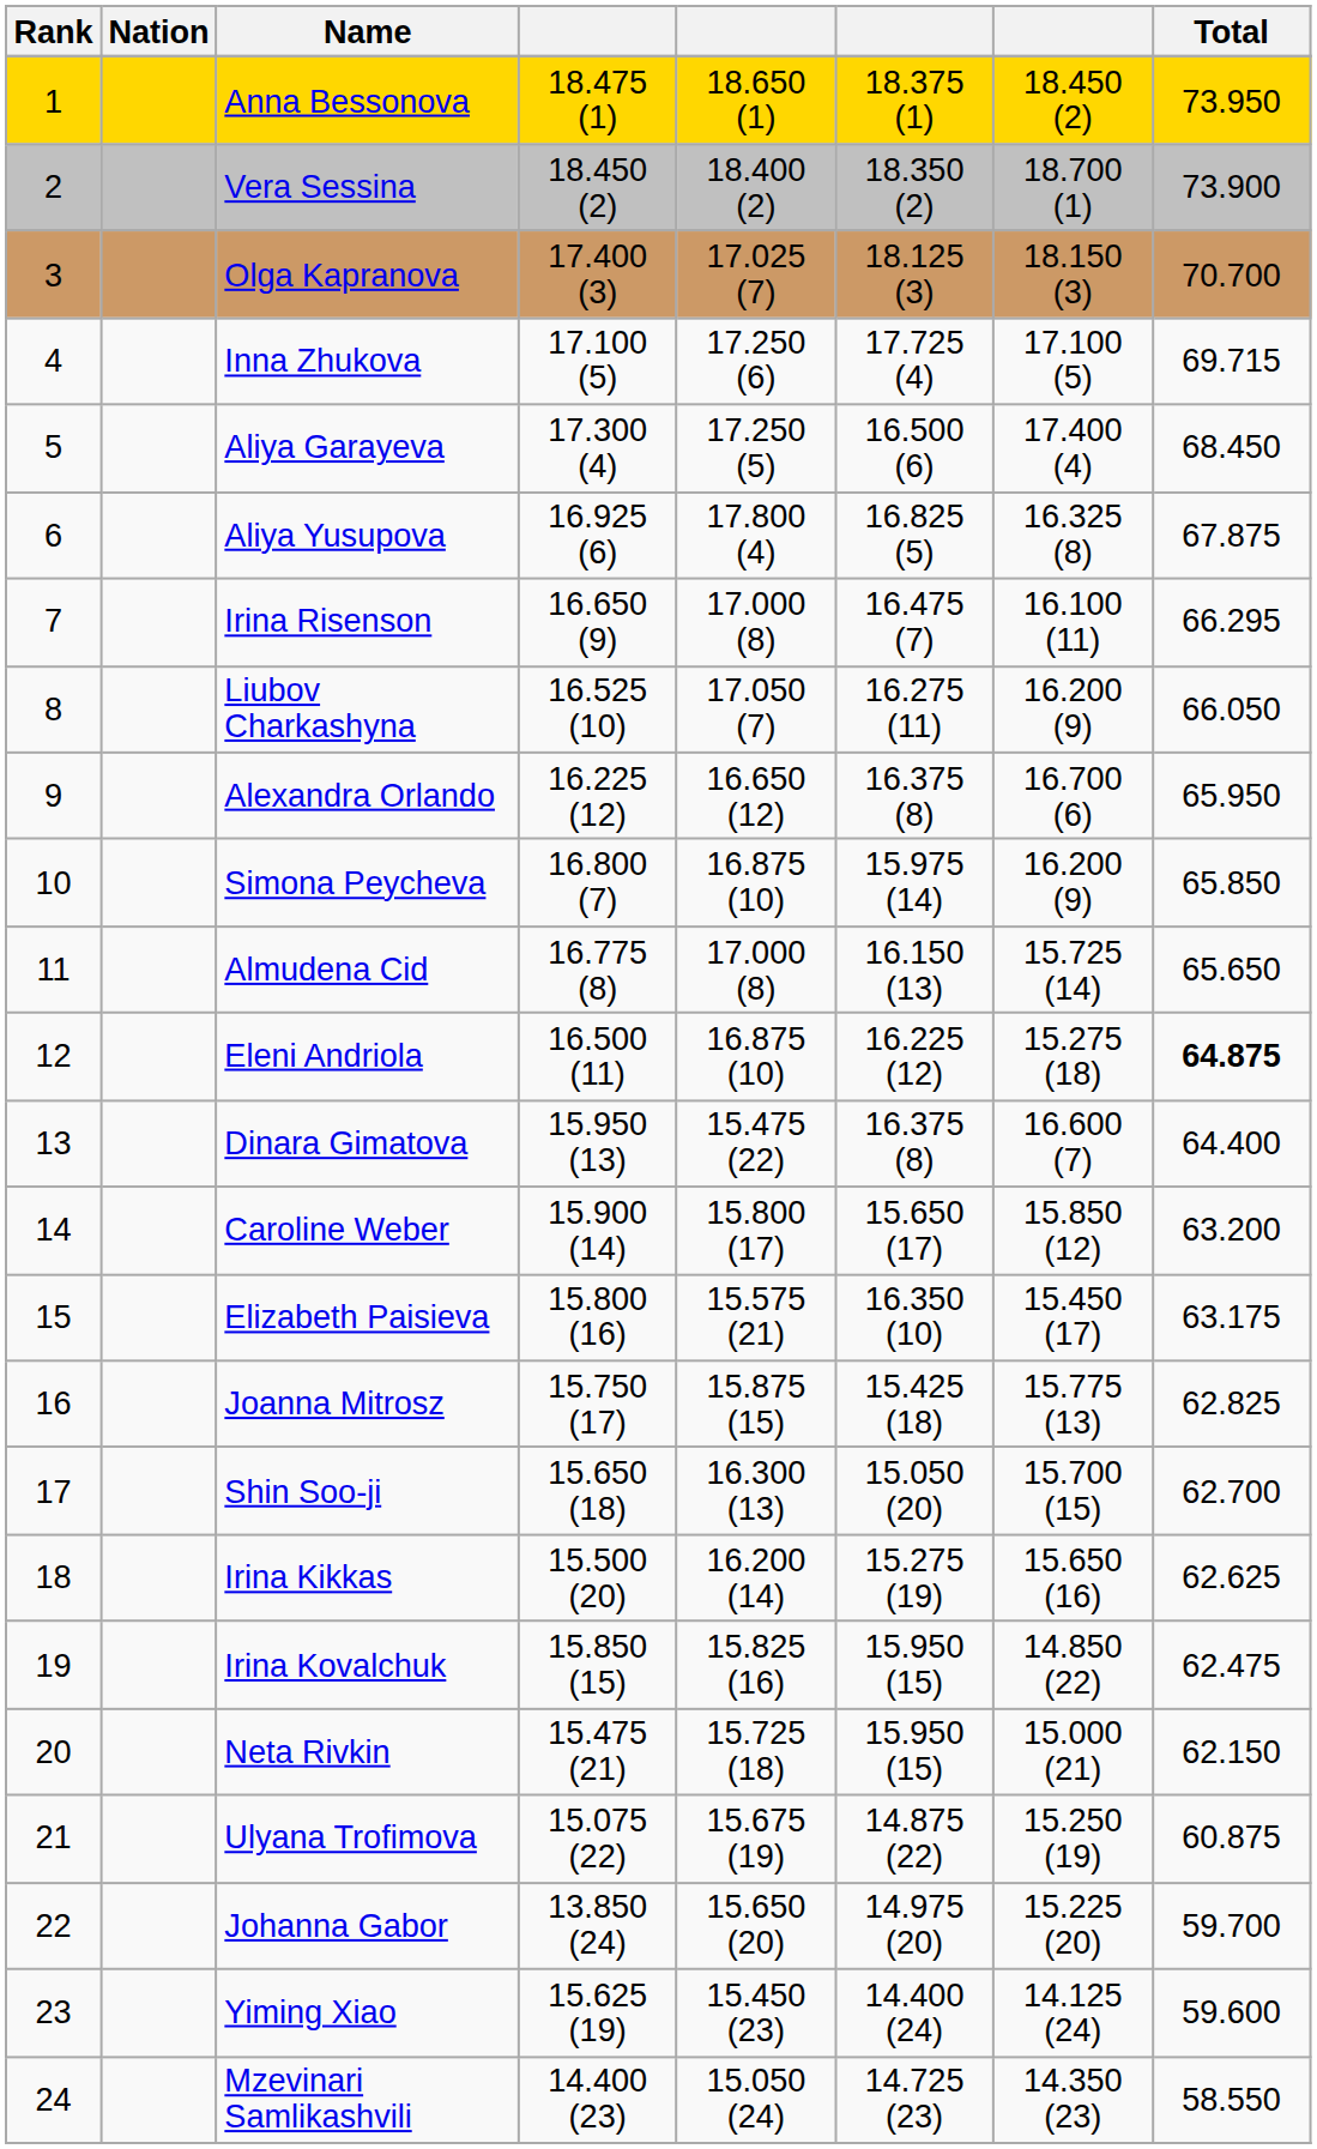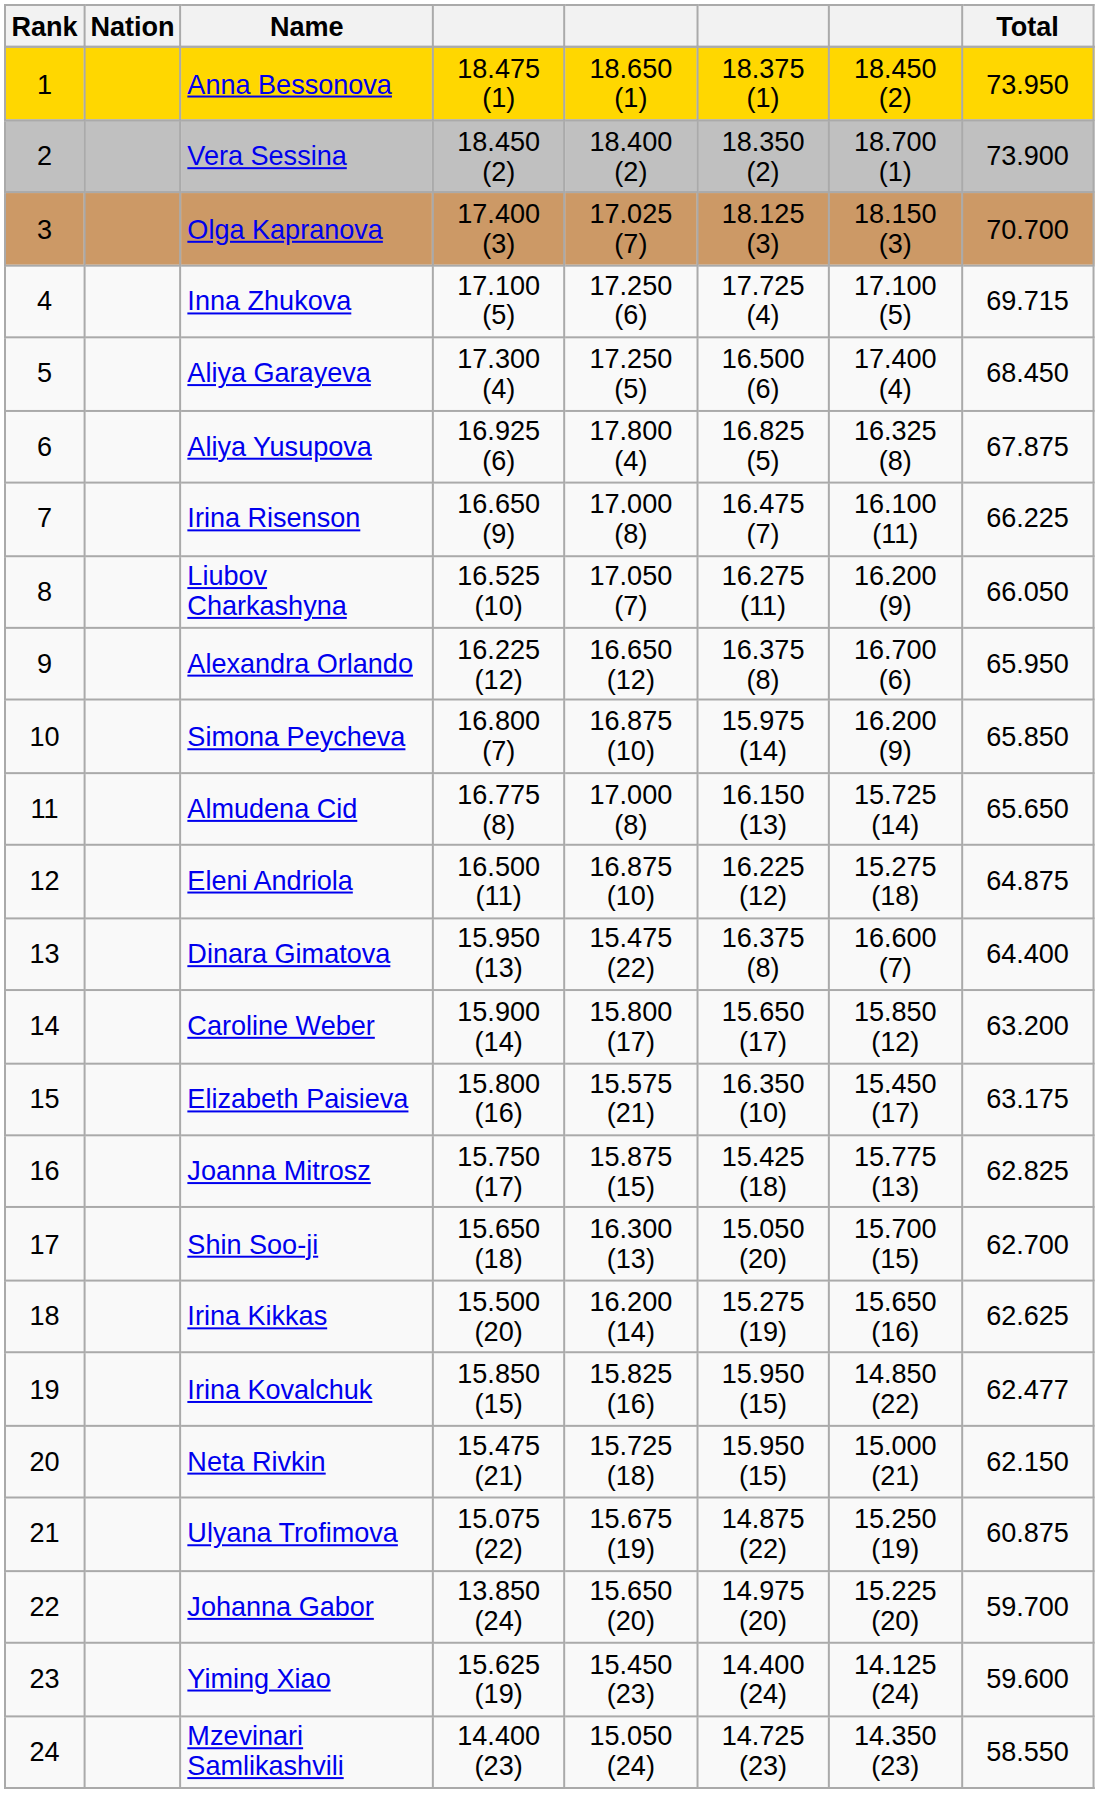 <table class="wikitable sortable" style="text-align:center; font-size:85%">
 <tr>
 <th scope="col" style="width:20px;">Rank</th>
 <th scope="col" style="width:20px;">Nation</th>
 <th scope="col" style="width:120px;">Name</th>
 <th scope="col" style="width:60px;"></th>
 <th scope="col" style="width:60px;"></th>
 <th scope="col" style="width:60px;"></th>
 <th scope="col" style="width:60px;"></th>
 <th scope="col" style="width:60px;">Total</th>
 </tr>
 <tr>
 </tr>
 <tr bgcolor=gold>
 <td>1</td>
 <td></td>
 <td align=left><a href='#'>Anna Bessonova</a></td>
 <td>18.475 (1)</td>
 <td>18.650 (1)</td>
 <td>18.375 (1)</td>
 <td>18.450 (2)</td>
 <td>73.950</td>
 </tr>
 <tr bgcolor=silver>
 <td>2</td>
 <td></td>
 <td align=left><a href='#'>Vera Sessina</a></td>
 <td>18.450 (2)</td>
 <td>18.400 (2)</td>
 <td>18.350 (2)</td>
 <td>18.700 (1)</td>
 <td>73.900</td>
 </tr>
 <tr bgcolor=cc9966>
 <td>3</td>
 <td></td>
 <td align=left><a href='#'>Olga Kapranova</a></td>
 <td>17.400 (3)</td>
 <td>17.025 (7)</td>
 <td>18.125 (3)</td>
 <td>18.150 (3)</td>
 <td>70.700</td>
 </tr>
 <tr>
 <td>4</td>
 <td></td>
 <td align=left><a href='#'>Inna Zhukova</a></td>
 <td>17.100 (5)</td>
 <td>17.250 (6)</td>
 <td>17.725 (4)</td>
 <td>17.100 (5)</td>
 <td>69.715</td>
 </tr>
 <tr>
 <td>5</td>
 <td></td>
 <td align=left><a href='#'>Aliya Garayeva</a></td>
 <td>17.300 (4)</td>
 <td>17.250 (5)</td>
 <td>16.500 (6)</td>
 <td>17.400 (4)</td>
 <td>68.450</td>
 </tr>
 <tr>
 <td>6</td>
 <td></td>
 <td align=left><a href='#'>Aliya Yusupova</a></td>
 <td>16.925 (6)</td>
 <td>17.800 (4)</td>
 <td>16.825 (5)</td>
 <td>16.325 (8)</td>
 <td>67.875</td>
 </tr>
 <tr>
 <td>7</td>
 <td></td>
 <td align=left><a href='#'>Irina Risenson</a></td>
 <td>16.650 (9)</td>
 <td>17.000 (8)</td>
 <td>16.475 (7)</td>
 <td>16.100 (11)</td>
-<td>66.295</td>
+<td>66.225</td>
 </tr>
 <tr>
 <td>8</td>
 <td></td>
 <td align=left><a href='#'>Liubov Charkashyna</a></td>
 <td>16.525 (10)</td>
 <td>17.050 (7)</td>
 <td>16.275 (11)</td>
 <td>16.200 (9)</td>
 <td>66.050</td>
 </tr>
 <tr>
 <td>9</td>
 <td></td>
 <td align=left><a href='#'>Alexandra Orlando</a></td>
 <td>16.225 (12)</td>
 <td>16.650 (12)</td>
 <td>16.375 (8)</td>
 <td>16.700 (6)</td>
 <td>65.950</td>
 </tr>
 <tr>
 <td>10</td>
 <td></td>
 <td align=left><a href='#'>Simona Peycheva</a></td>
 <td>16.800 (7)</td>
 <td>16.875 (10)</td>
 <td>15.975 (14)</td>
 <td>16.200 (9)</td>
 <td>65.850</td>
 </tr>
 <tr>
 <td>11</td>
 <td></td>
 <td align=left><a href='#'>Almudena Cid</a></td>
 <td>16.775 (8)</td>
 <td>17.000 (8)</td>
 <td>16.150 (13)</td>
 <td>15.725 (14)</td>
 <td>65.650</td>
 </tr>
 <tr>
 <td>12</td>
 <td></td>
 <td align=left><a href='#'>Eleni Andriola</a></td>
 <td>16.500 (11)</td>
 <td>16.875 (10)</td>
 <td>16.225 (12)</td>
 <td>15.275 (18)</td>
-<td><strong>64.875</strong></td>
+<td>64.875</td>
 </tr>
 <tr>
 <td>13</td>
 <td></td>
 <td align=left><a href='#'>Dinara Gimatova</a></td>
 <td>15.950 (13)</td>
 <td>15.475 (22)</td>
 <td>16.375 (8)</td>
 <td>16.600 (7)</td>
 <td>64.400</td>
 </tr>
 <tr>
 <td>14</td>
 <td></td>
 <td align=left><a href='#'>Caroline Weber</a></td>
 <td>15.900 (14)</td>
 <td>15.800 (17)</td>
 <td>15.650 (17)</td>
 <td>15.850 (12)</td>
 <td>63.200</td>
 </tr>
 <tr>
 <td>15</td>
 <td></td>
 <td align=left><a href='#'>Elizabeth Paisieva</a></td>
 <td>15.800 (16)</td>
 <td>15.575 (21)</td>
 <td>16.350 (10)</td>
 <td>15.450 (17)</td>
 <td>63.175</td>
 </tr>
 <tr>
 <td>16</td>
 <td></td>
 <td align=left><a href='#'>Joanna Mitrosz</a></td>
 <td>15.750 (17)</td>
 <td>15.875 (15)</td>
 <td>15.425 (18)</td>
 <td>15.775 (13)</td>
 <td>62.825</td>
 </tr>
 <tr>
 <td>17</td>
 <td></td>
 <td align=left><a href='#'>Shin Soo-ji</a></td>
 <td>15.650 (18)</td>
 <td>16.300 (13)</td>
 <td>15.050 (20)</td>
 <td>15.700 (15)</td>
 <td>62.700</td>
 </tr>
 <tr>
 <td>18</td>
 <td></td>
 <td align=left><a href='#'>Irina Kikkas</a></td>
 <td>15.500 (20)</td>
 <td>16.200 (14)</td>
 <td>15.275 (19)</td>
 <td>15.650 (16)</td>
 <td>62.625</td>
 </tr>
 <tr>
 <td>19</td>
 <td></td>
 <td align=left><a href='#'>Irina Kovalchuk</a></td>
 <td>15.850 (15)</td>
 <td>15.825 (16)</td>
 <td>15.950 (15)</td>
 <td>14.850 (22)</td>
-<td>62.475</td>
+<td>62.477</td>
 </tr>
 <tr>
 <td>20</td>
 <td></td>
 <td align=left><a href='#'>Neta Rivkin</a></td>
 <td>15.475 (21)</td>
 <td>15.725 (18)</td>
 <td>15.950 (15)</td>
 <td>15.000 (21)</td>
 <td>62.150</td>
 </tr>
 <tr>
 <td>21</td>
 <td></td>
 <td align=left><a href='#'>Ulyana Trofimova</a></td>
 <td>15.075 (22)</td>
 <td>15.675 (19)</td>
 <td>14.875 (22)</td>
 <td>15.250 (19)</td>
 <td>60.875</td>
 </tr>
 <tr>
 <td>22</td>
 <td></td>
 <td align=left><a href='#'>Johanna Gabor</a></td>
 <td>13.850 (24)</td>
 <td>15.650 (20)</td>
 <td>14.975 (20)</td>
 <td>15.225 (20)</td>
 <td>59.700</td>
 </tr>
 <tr>
 <td>23</td>
 <td></td>
 <td align=left><a href='#'>Yiming Xiao</a></td>
 <td>15.625 (19)</td>
 <td>15.450 (23)</td>
 <td>14.400 (24)</td>
 <td>14.125 (24)</td>
 <td>59.600</td>
 </tr>
 <tr>
 <td>24</td>
 <td></td>
 <td align=left><a href='#'>Mzevinari Samlikashvili</a></td>
 <td>14.400 (23)</td>
 <td>15.050 (24)</td>
 <td>14.725 (23)</td>
 <td>14.350 (23)</td>
 <td>58.550</td>
 </tr>
 <tr>
 </tr>
 </table>
